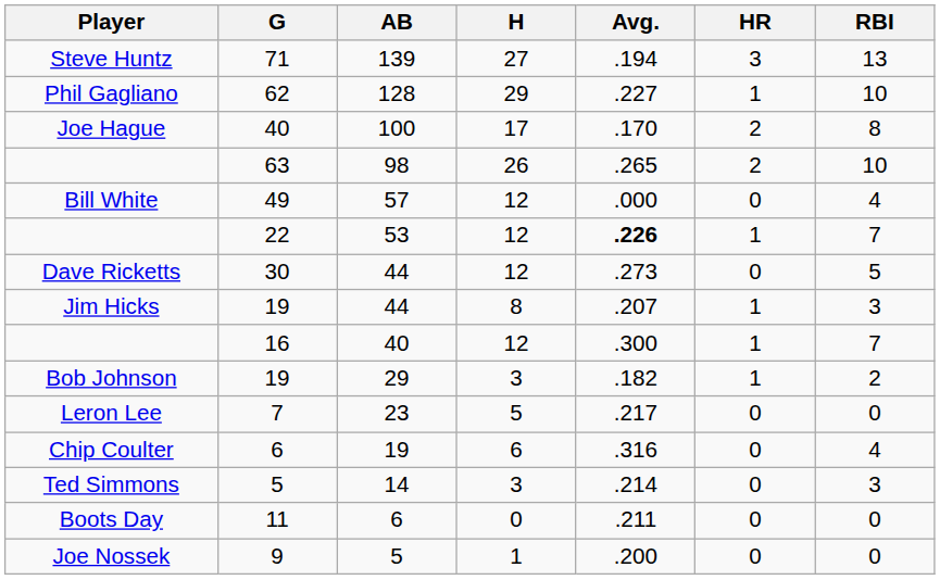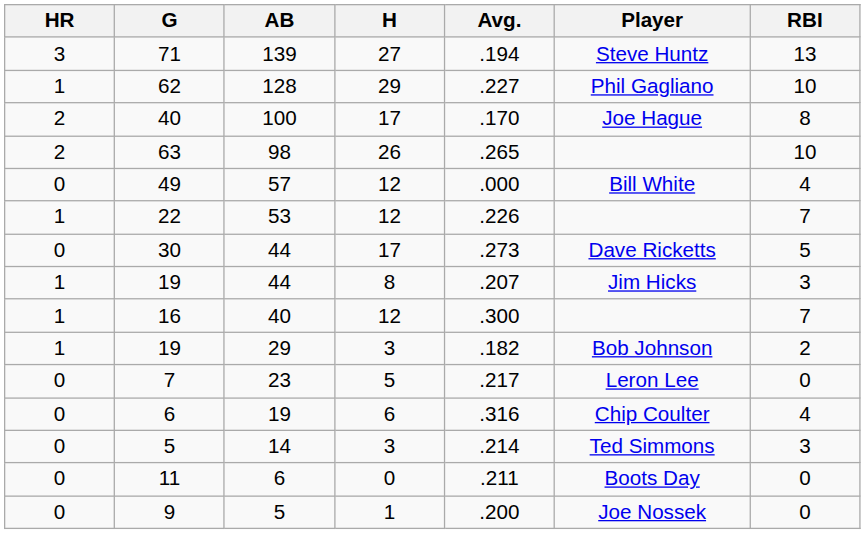 <table class="wikitable sortable">
 <tr>
-<th bgcolor="#DDDDFF" width="16%">Player</th>
+<th bgcolor="#DDDDFF" width="9%">HR</th>
 <th bgcolor="#DDDDFF" width="9%">G</th>
 <th bgcolor="#DDDDFF" width="9%">AB</th>
 <th bgcolor="#DDDDFF" width="9%">H</th>
 <th bgcolor="#DDDDFF" width="9%">Avg.</th>
-<th bgcolor="#DDDDFF" width="9%">HR</th>
+<th bgcolor="#DDDDFF" width="16%">Player</th>
 <th bgcolor="#DDDDFF" width="9%">RBI</th>
 </tr>
 <tr align="center">
-<td><a href='#'>Steve Huntz</a></td>
+<td>3</td>
 <td>71</td>
 <td>139</td>
 <td>27</td>
 <td>.194</td>
-<td>3</td>
+<td><a href='#'>Steve Huntz</a></td>
 <td>13</td>
 </tr>
 <tr align="center">
-<td><a href='#'>Phil Gagliano</a></td>
+<td>1</td>
 <td>62</td>
 <td>128</td>
 <td>29</td>
 <td>.227</td>
-<td>1</td>
+<td><a href='#'>Phil Gagliano</a></td>
 <td>10</td>
 </tr>
 <tr align="center">
-<td><a href='#'>Joe Hague</a></td>
+<td>2</td>
 <td>40</td>
 <td>100</td>
 <td>17</td>
 <td>.170</td>
-<td>2</td>
+<td><a href='#'>Joe Hague</a></td>
 <td>8</td>
 </tr>
 <tr align="center">
-<td></td>
+<td>2</td>
 <td>63</td>
 <td>98</td>
 <td>26</td>
 <td>.265</td>
-<td>2</td>
+<td></td>
 <td>10</td>
 </tr>
 <tr align="center">
-<td><a href='#'>Bill White</a></td>
+<td>0</td>
 <td>49</td>
 <td>57</td>
 <td>12</td>
 <td>.000</td>
-<td>0</td>
+<td><a href='#'>Bill White</a></td>
 <td>4</td>
 </tr>
 <tr align="center">
-<td></td>
+<td>1</td>
 <td>22</td>
 <td>53</td>
 <td>12</td>
-<td><strong>.226</strong></td>
-<td>1</td>
+<td>.226</td>
+<td></td>
 <td>7</td>
 </tr>
 <tr align="center">
-<td><a href='#'>Dave Ricketts</a></td>
+<td>0</td>
 <td>30</td>
 <td>44</td>
-<td>12</td>
+<td>17</td>
 <td>.273</td>
-<td>0</td>
+<td><a href='#'>Dave Ricketts</a></td>
 <td>5</td>
 </tr>
 <tr align="center">
-<td><a href='#'>Jim Hicks</a></td>
+<td>1</td>
 <td>19</td>
 <td>44</td>
 <td>8</td>
 <td>.207</td>
-<td>1</td>
+<td><a href='#'>Jim Hicks</a></td>
 <td>3</td>
 </tr>
 <tr align="center">
-<td></td>
+<td>1</td>
 <td>16</td>
 <td>40</td>
 <td>12</td>
 <td>.300</td>
-<td>1</td>
+<td></td>
 <td>7</td>
 </tr>
 <tr align="center">
-<td><a href='#'>Bob Johnson</a></td>
+<td>1</td>
 <td>19</td>
 <td>29</td>
 <td>3</td>
 <td>.182</td>
-<td>1</td>
+<td><a href='#'>Bob Johnson</a></td>
 <td>2</td>
 </tr>
 <tr align="center">
-<td><a href='#'>Leron Lee</a></td>
+<td>0</td>
 <td>7</td>
 <td>23</td>
 <td>5</td>
 <td>.217</td>
-<td>0</td>
+<td><a href='#'>Leron Lee</a></td>
 <td>0</td>
 </tr>
 <tr align="center">
-<td><a href='#'>Chip Coulter</a></td>
+<td>0</td>
 <td>6</td>
 <td>19</td>
 <td>6</td>
 <td>.316</td>
-<td>0</td>
+<td><a href='#'>Chip Coulter</a></td>
 <td>4</td>
 </tr>
 <tr align="center">
-<td><a href='#'>Ted Simmons</a></td>
+<td>0</td>
 <td>5</td>
 <td>14</td>
 <td>3</td>
 <td>.214</td>
-<td>0</td>
+<td><a href='#'>Ted Simmons</a></td>
 <td>3</td>
 </tr>
 <tr align="center">
-<td><a href='#'>Boots Day</a></td>
+<td>0</td>
 <td>11</td>
 <td>6</td>
 <td>0</td>
 <td>.211</td>
-<td>0</td>
+<td><a href='#'>Boots Day</a></td>
 <td>0</td>
 </tr>
 <tr align="center">
-<td><a href='#'>Joe Nossek</a></td>
+<td>0</td>
 <td>9</td>
 <td>5</td>
 <td>1</td>
 <td>.200</td>
-<td>0</td>
+<td><a href='#'>Joe Nossek</a></td>
 <td>0</td>
 </tr>
 </table>
